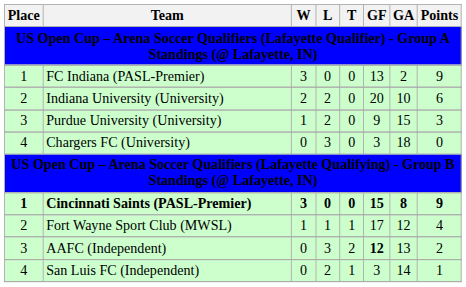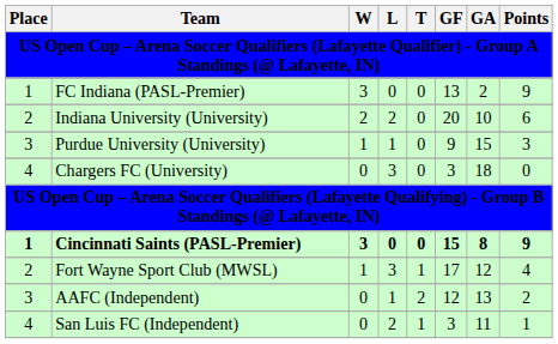 <table class="wikitable" style="text-align: center;">
 <tr>
 <th width="25">Place</th>
 <th width="275">Team</th>
 <th width="20">W</th>
 <th width="20">L</th>
 <th width="20">T</th>
 <th width="20">GF</th>
 <th width="20">GA</th>
 <th width="25">Points</th>
 </tr>
 <tr>
 <th style="background:blue;" colspan="9"><span>US Open Cup – Arena Soccer Qualifiers (Lafayette Qualifier) - Group A Standings (@ Lafayette, IN)</span></th>
 </tr>
 <tr>
 </tr>
 <tr style="background:#cfc;">
 <td>1</td>
 <td align=left>FC Indiana (PASL-Premier)</td>
 <td>3</td>
 <td>0</td>
 <td>0</td>
 <td>13</td>
 <td>2</td>
 <td>9</td>
 </tr>
 <tr>
 </tr>
 <tr style="background:#cfc;">
 <td>2</td>
 <td align=left>Indiana University (University)</td>
 <td>2</td>
 <td>2</td>
 <td>0</td>
 <td>20</td>
 <td>10</td>
 <td>6</td>
 </tr>
 <tr>
 </tr>
 <tr style="background:#cfc;">
 <td>3</td>
 <td align=left>Purdue University (University)</td>
 <td>1</td>
-<td>2</td>
+<td>1</td>
 <td>0</td>
 <td>9</td>
 <td>15</td>
 <td>3</td>
 </tr>
 <tr>
 </tr>
 <tr style="background:#cfc;">
 <td>4</td>
 <td align=left>Chargers FC (University)</td>
 <td>0</td>
 <td>3</td>
 <td>0</td>
 <td>3</td>
 <td>18</td>
 <td>0</td>
 </tr>
 <tr>
 <th style="background:blue;" colspan="9"><span>US Open Cup – Arena Soccer Qualifiers (Lafayette Qualifying) - Group B Standings (@ Lafayette, IN)</span></th>
 </tr>
 <tr>
 </tr>
 <tr style="background:#cfc;">
 <td><strong>1</strong></td>
 <td align=left><strong>Cincinnati Saints (PASL-Premier)</strong></td>
 <td><strong>3</strong></td>
 <td><strong>0</strong></td>
 <td><strong>0</strong></td>
 <td><strong>15</strong></td>
 <td><strong>8</strong></td>
 <td><strong>9</strong></td>
 </tr>
 <tr>
 </tr>
 <tr style="background:#cfc;">
 <td>2</td>
 <td align=left>Fort Wayne Sport Club (MWSL)</td>
 <td>1</td>
-<td>1</td>
+<td>3</td>
 <td>1</td>
 <td>17</td>
 <td>12</td>
 <td>4</td>
 </tr>
 <tr>
 </tr>
 <tr style="background:#cfc;">
 <td>3</td>
 <td align=left>AAFC (Independent)</td>
 <td>0</td>
-<td>3</td>
+<td>1</td>
 <td>2</td>
-<td><strong>12</strong></td>
+<td>12</td>
 <td>13</td>
 <td>2</td>
 </tr>
 <tr>
 </tr>
 <tr style="background:#cfc;">
 <td>4</td>
 <td align=left>San Luis FC (Independent)</td>
 <td>0</td>
 <td>2</td>
 <td>1</td>
 <td>3</td>
-<td>14</td>
+<td>11</td>
 <td>1</td>
 </tr>
 <tr>
 </tr>
 </table>
